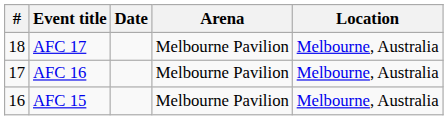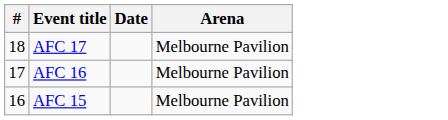 <table class="sortable wikitable succession-box" style="font-size:90%;">
 <tr>
 <th scope="col">#</th>
 <th scope="col">Event title</th>
 <th scope="col">Date</th>
 <th scope="col">Arena</th>
-<th scope="col">Location</th>
 </tr>
 <tr>
 <td align="center">18</td>
 <td><a href='#'>AFC 17</a></td>
 <td></td>
 <td>Melbourne Pavilion</td>
-<td><a href='#'>Melbourne</a>, Australia</td>
 </tr>
 <tr>
 <td align="center">17</td>
 <td><a href='#'>AFC 16</a></td>
 <td></td>
 <td>Melbourne Pavilion</td>
-<td><a href='#'>Melbourne</a>, Australia</td>
 </tr>
 <tr>
 <td align="center">16</td>
 <td><a href='#'>AFC 15</a></td>
 <td></td>
 <td>Melbourne Pavilion</td>
-<td><a href='#'>Melbourne</a>, Australia</td>
 </tr>
 </table>
